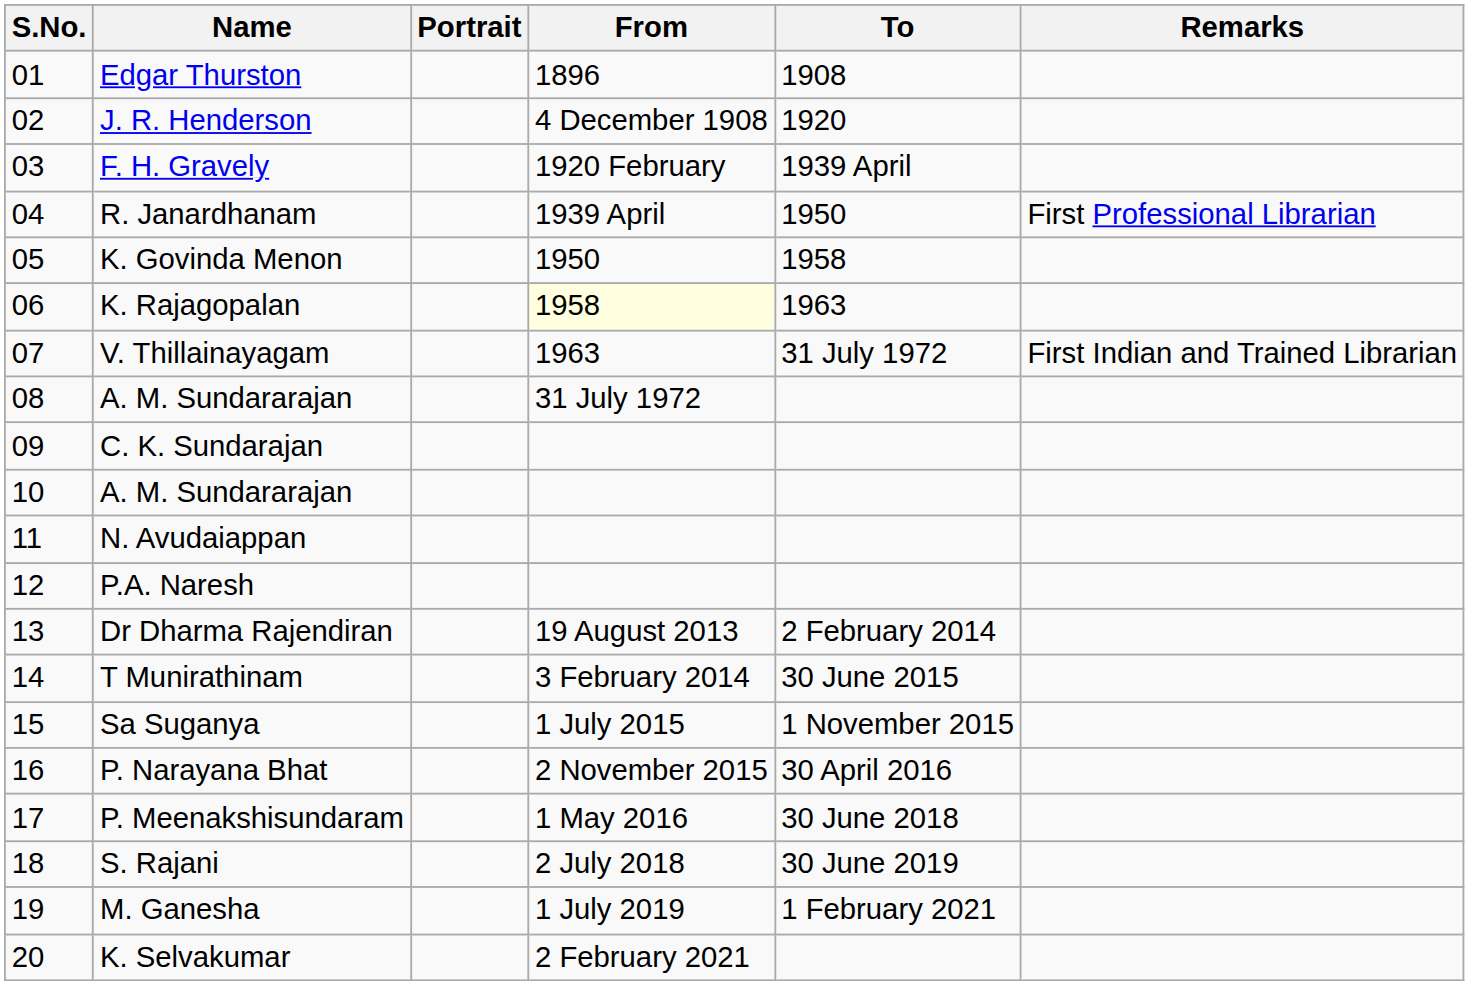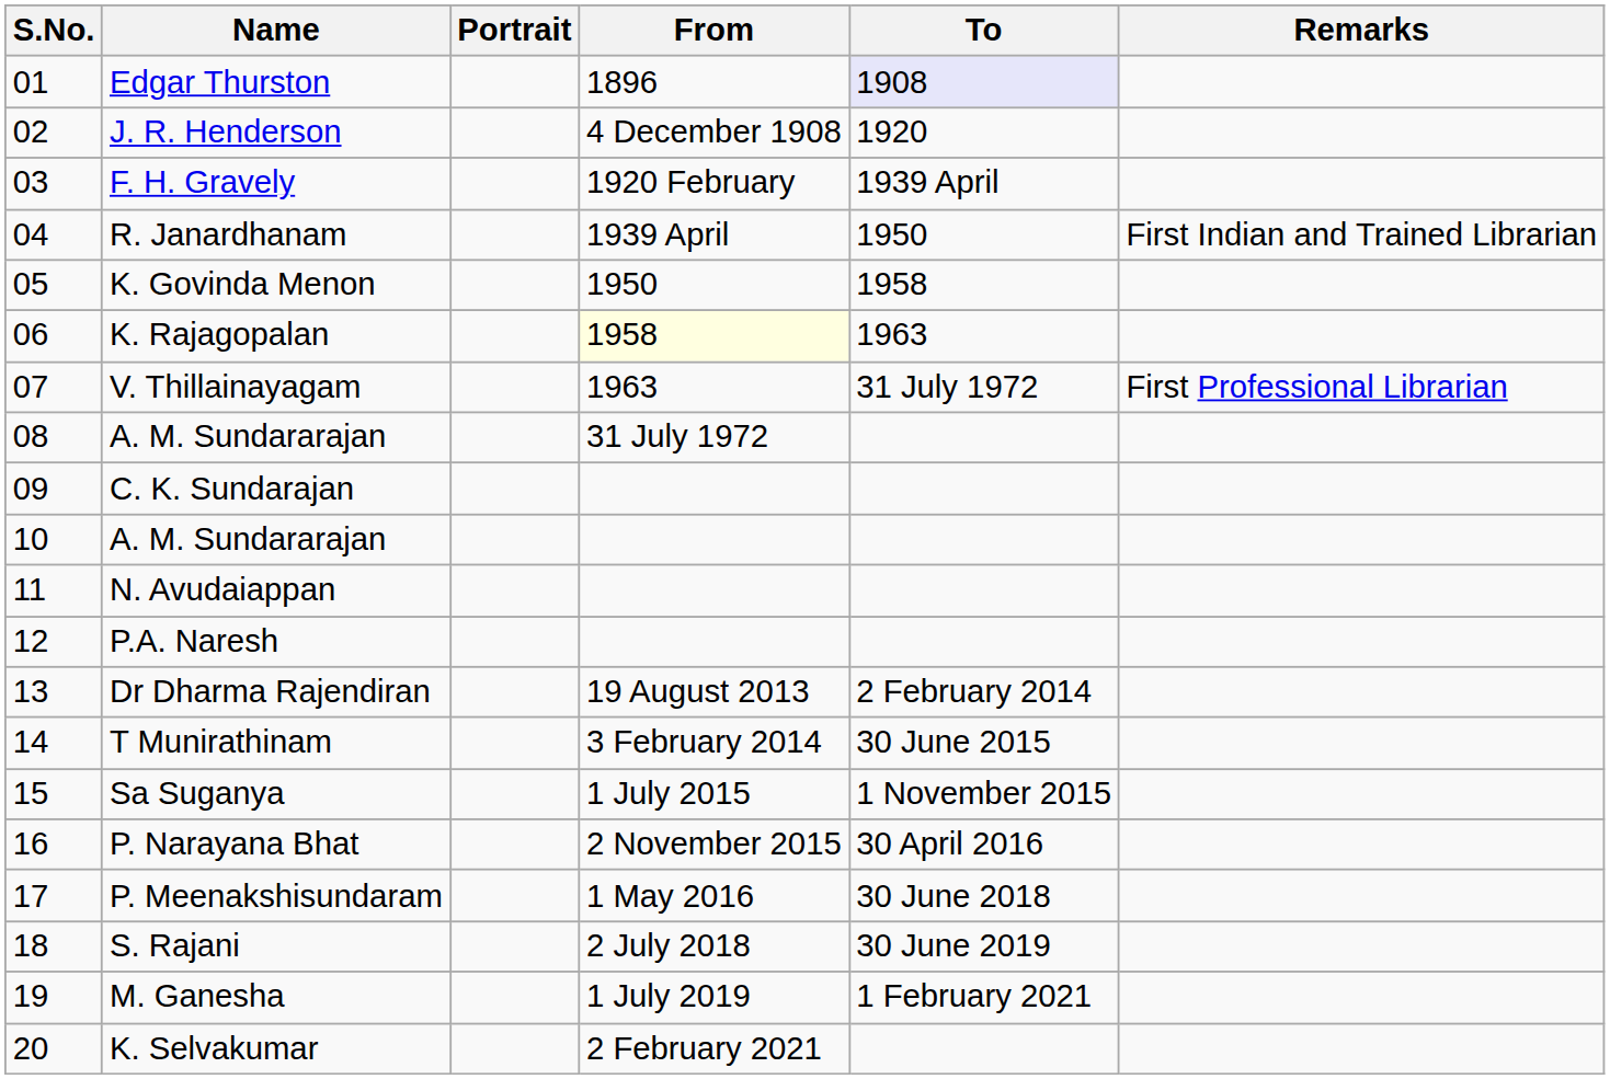 <table class="wikitable sortable">
 <tr>
 <th>S.No.</th>
 <th>Name</th>
 <th>Portrait</th>
 <th>From</th>
 <th>To</th>
 <th>Remarks</th>
 </tr>
 <tr>
 <td>01</td>
 <td><a href='#'>Edgar Thurston</a></td>
 <td></td>
 <td>1896</td>
-<td>1908</td>
+<td style="background: lavender;">1908</td>
 <td></td>
 </tr>
 <tr>
 <td>02</td>
 <td><a href='#'>J. R. Henderson</a></td>
 <td></td>
 <td>4 December 1908</td>
 <td>1920</td>
 <td></td>
 </tr>
 <tr>
 <td>03</td>
 <td><a href='#'>F. H. Gravely</a></td>
 <td></td>
 <td>1920 February</td>
 <td>1939 April</td>
 <td></td>
 </tr>
 <tr>
 <td>04</td>
 <td>R. Janardhanam</td>
 <td></td>
 <td>1939 April</td>
 <td>1950</td>
-<td>First <a href='#'>Professional Librarian</a></td>
+<td>First Indian and Trained Librarian</td>
 </tr>
 <tr>
 <td>05</td>
 <td>K. Govinda Menon</td>
 <td></td>
 <td>1950</td>
 <td>1958</td>
 <td></td>
 </tr>
 <tr>
 <td>06</td>
 <td>K. Rajagopalan</td>
 <td></td>
 <td style="background: lightyellow;">1958</td>
 <td>1963</td>
 </tr>
 <tr>
 <td>07</td>
 <td>V. Thillainayagam</td>
 <td></td>
 <td>1963</td>
 <td>31 July 1972</td>
-<td>First Indian and Trained Librarian</td>
+<td>First <a href='#'>Professional Librarian</a></td>
 </tr>
 <tr>
 <td>08</td>
 <td>A. M. Sundararajan</td>
 <td></td>
 <td>31 July 1972</td>
 <td></td>
 <td></td>
 </tr>
 <tr>
 <td>09</td>
 <td>C. K. Sundarajan</td>
 <td></td>
 <td></td>
 <td></td>
 <td></td>
 </tr>
 <tr>
 <td>10</td>
 <td>A. M. Sundararajan</td>
 <td></td>
 <td></td>
 <td></td>
 <td></td>
 </tr>
 <tr>
 <td>11</td>
 <td>N. Avudaiappan</td>
 <td></td>
 <td></td>
 <td></td>
 <td></td>
 </tr>
 <tr>
 <td>12</td>
 <td>P.A. Naresh</td>
 <td></td>
 <td></td>
 <td></td>
 <td></td>
 </tr>
 <tr>
 <td>13</td>
 <td>Dr Dharma Rajendiran</td>
 <td></td>
 <td>19 August 2013</td>
 <td>2 February 2014</td>
 <td></td>
 </tr>
 <tr>
 <td>14</td>
 <td>T Munirathinam</td>
 <td></td>
 <td>3 February 2014</td>
 <td>30 June 2015</td>
 <td></td>
 </tr>
 <tr>
 <td>15</td>
 <td>Sa Suganya</td>
 <td></td>
 <td>1 July 2015</td>
 <td>1 November 2015</td>
 <td></td>
 </tr>
 <tr>
 <td>16</td>
 <td>P. Narayana Bhat</td>
 <td></td>
 <td>2 November 2015</td>
 <td>30 April 2016</td>
 <td></td>
 </tr>
 <tr>
 <td>17</td>
 <td>P. Meenakshisundaram</td>
 <td></td>
 <td>1 May 2016</td>
 <td>30 June 2018</td>
 <td></td>
 </tr>
 <tr>
 <td>18</td>
 <td>S. Rajani</td>
 <td></td>
 <td>2 July 2018</td>
 <td>30 June 2019</td>
 <td></td>
 </tr>
 <tr>
 <td>19</td>
 <td>M. Ganesha</td>
 <td></td>
 <td>1 July 2019</td>
 <td>1 February 2021</td>
 <td></td>
 </tr>
 <tr>
 <td>20</td>
 <td>K. Selvakumar</td>
 <td></td>
 <td>2 February 2021</td>
 <td></td>
 <td></td>
 </tr>
 </table>
